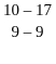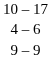 <table style="text-align:center">
 <tr>
 <th width=200></th>
 <th width=100></th>
 <th width=200></th>
 </tr>
 <tr>
 <td align=right></td>
 <td>10 – 17</td>
 <td align=left><strong></strong></td>
 </tr>
 <tr>
+<td align=right></td>
+<td>4 – 6</td>
+<td align=left><strong></strong></td>
+</tr>
+<tr>
 <td align=right><strong></strong></td>
 <td>9 – 9</td>
 <td align=left><strong></strong></td>
 </tr>
 </table>
